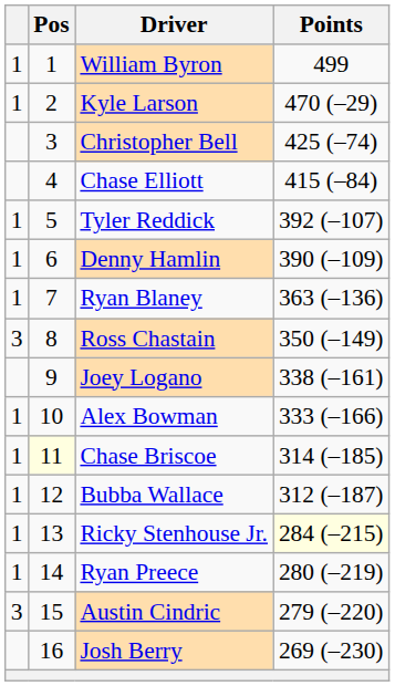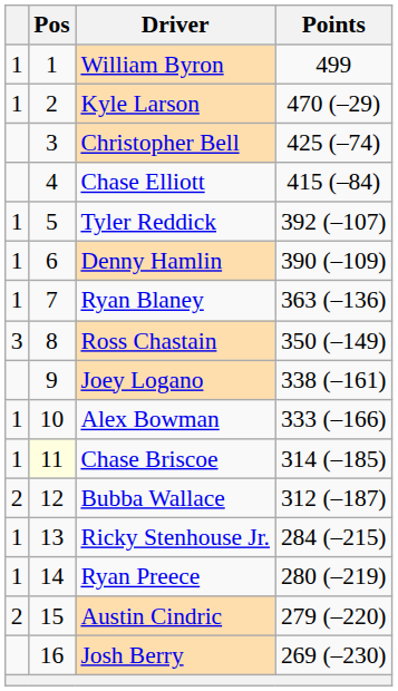 <table class="wikitable" style="font-size: 95%;">
 <tr>
 <th></th>
 <th>Pos</th>
 <th>Driver</th>
 <th>Points</th>
 </tr>
 <tr>
 <td align="left"> 1</td>
 <td style="text-align:center;">1</td>
 <td style="background:#FFDEAD;"><a href='#'>William Byron</a></td>
 <td style="text-align:center;">499</td>
 </tr>
 <tr>
 <td align="left"> 1</td>
 <td style="text-align:center;">2</td>
 <td style="background:#FFDEAD;"><a href='#'>Kyle Larson</a></td>
 <td style="text-align:center;">470 (–29)</td>
 </tr>
 <tr>
 <td align="left"></td>
 <td style="text-align:center;">3</td>
 <td style="background:#FFDEAD;"><a href='#'>Christopher Bell</a></td>
 <td style="text-align:center;">425 (–74)</td>
 </tr>
 <tr>
 <td align="left"></td>
 <td style="text-align:center;">4</td>
 <td><a href='#'>Chase Elliott</a></td>
 <td style="text-align:center;">415 (–84)</td>
 </tr>
 <tr>
 <td align="left"> 1</td>
 <td style="text-align:center;">5</td>
 <td><a href='#'>Tyler Reddick</a></td>
 <td style="text-align:center;">392 (–107)</td>
 </tr>
 <tr>
 <td align="left"> 1</td>
 <td style="text-align:center;">6</td>
 <td style="background:#FFDEAD;"><a href='#'>Denny Hamlin</a></td>
 <td style="text-align:center;">390 (–109)</td>
 </tr>
 <tr>
 <td align="left"> 1</td>
 <td style="text-align:center;">7</td>
 <td><a href='#'>Ryan Blaney</a></td>
 <td style="text-align:center;">363 (–136)</td>
 </tr>
 <tr>
 <td align="left"> 3</td>
 <td style="text-align:center;">8</td>
 <td style="background:#FFDEAD;"><a href='#'>Ross Chastain</a></td>
 <td style="text-align:center;">350 (–149)</td>
 </tr>
 <tr>
 <td align="left"></td>
 <td style="text-align:center;">9</td>
 <td style="background:#FFDEAD;"><a href='#'>Joey Logano</a></td>
 <td style="text-align:center;">338 (–161)</td>
 </tr>
 <tr>
 <td align="left"> 1</td>
 <td style="text-align:center;">10</td>
 <td><a href='#'>Alex Bowman</a></td>
 <td style="text-align:center;">333 (–166)</td>
 </tr>
 <tr>
 <td align="left"> 1</td>
 <td style="background: lightyellow; text-align:center;">11</td>
 <td><a href='#'>Chase Briscoe</a></td>
 <td style="text-align:center;">314 (–185)</td>
 </tr>
 <tr>
-<td align="left"> 1</td>
+<td align="left"> 2</td>
 <td style="text-align:center;">12</td>
 <td><a href='#'>Bubba Wallace</a></td>
 <td style="text-align:center;">312 (–187)</td>
 </tr>
 <tr>
 <td align="left"> 1</td>
 <td style="text-align:center;">13</td>
 <td><a href='#'>Ricky Stenhouse Jr.</a></td>
-<td style="background: lightyellow; text-align:center;">284 (–215)</td>
+<td style="text-align:center;">284 (–215)</td>
 </tr>
 <tr>
 <td align="left"> 1</td>
 <td style="text-align:center;">14</td>
 <td><a href='#'>Ryan Preece</a></td>
 <td style="text-align:center;">280 (–219)</td>
 </tr>
 <tr>
-<td align="left"> 3</td>
+<td align="left"> 2</td>
 <td style="text-align:center;">15</td>
 <td style="background:#FFDEAD;"><a href='#'>Austin Cindric</a></td>
 <td style="text-align:center;">279 (–220)</td>
 </tr>
 <tr>
 <td align="left"></td>
 <td style="text-align:center;">16</td>
 <td style="background:#FFDEAD;"><a href='#'>Josh Berry</a></td>
 <td style="text-align:center;">269 (–230)</td>
 </tr>
 <tr class="sortbottom">
 <th colspan="9"></th>
 </tr>
 </table>
